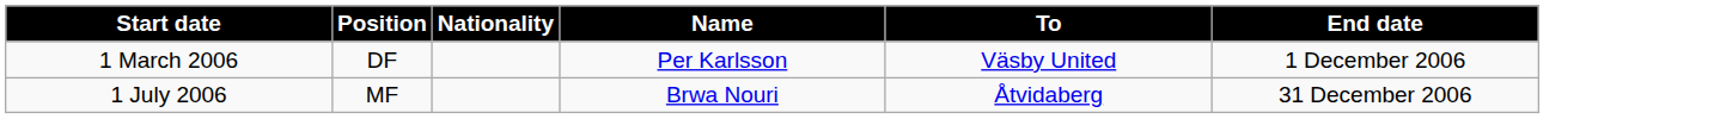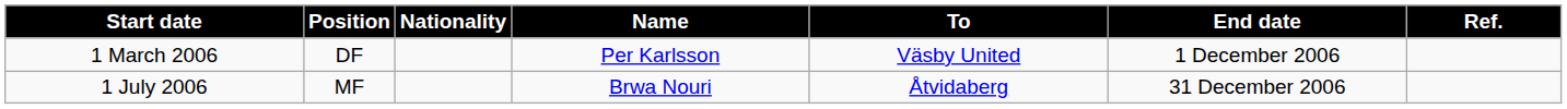 <table class="wikitable"  style="text-align:center; font-size:90%; ">
 <tr>
 <th style="background:#000000; color:white; width:200px;">Start date</th>
 <th style="background:#000000; color:white; width:50px;">Position</th>
 <th style="background:#000000; color:white; width:50px;">Nationality</th>
 <th style="background:#000000; color:white; width:200px;">Name</th>
 <th style="background:#000000; color:white; width:200px;">To</th>
 <th style="background:#000000; color:white; width:200px;">End date</th>
+<th style="background:#000000; color:white; width:100px;">Ref.</th>
 </tr>
 <tr>
 <td>1 March 2006</td>
 <td>DF</td>
 <td></td>
 <td><a href='#'>Per Karlsson</a></td>
 <td><a href='#'>Väsby United</a></td>
 <td>1 December 2006</td>
+<td></td>
 </tr>
 <tr>
 <td>1 July 2006</td>
 <td>MF</td>
 <td></td>
 <td><a href='#'>Brwa Nouri</a></td>
 <td><a href='#'>Åtvidaberg</a></td>
 <td>31 December 2006</td>
+<td></td>
 </tr>
 </table>
